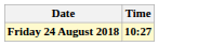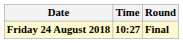 <table class="wikitable">
 <tr>
 <th>Date</th>
 <th>Time</th>
+<th>Round</th>
 </tr>
 <tr>
 <td style=background:lemonchiffon><strong>Friday 24 August 2018</strong></td>
 <td style=background:lemonchiffon><strong>10:27</strong></td>
+<td style=background:lemonchiffon><strong>Final</strong></td>
 </tr>
 </table>
